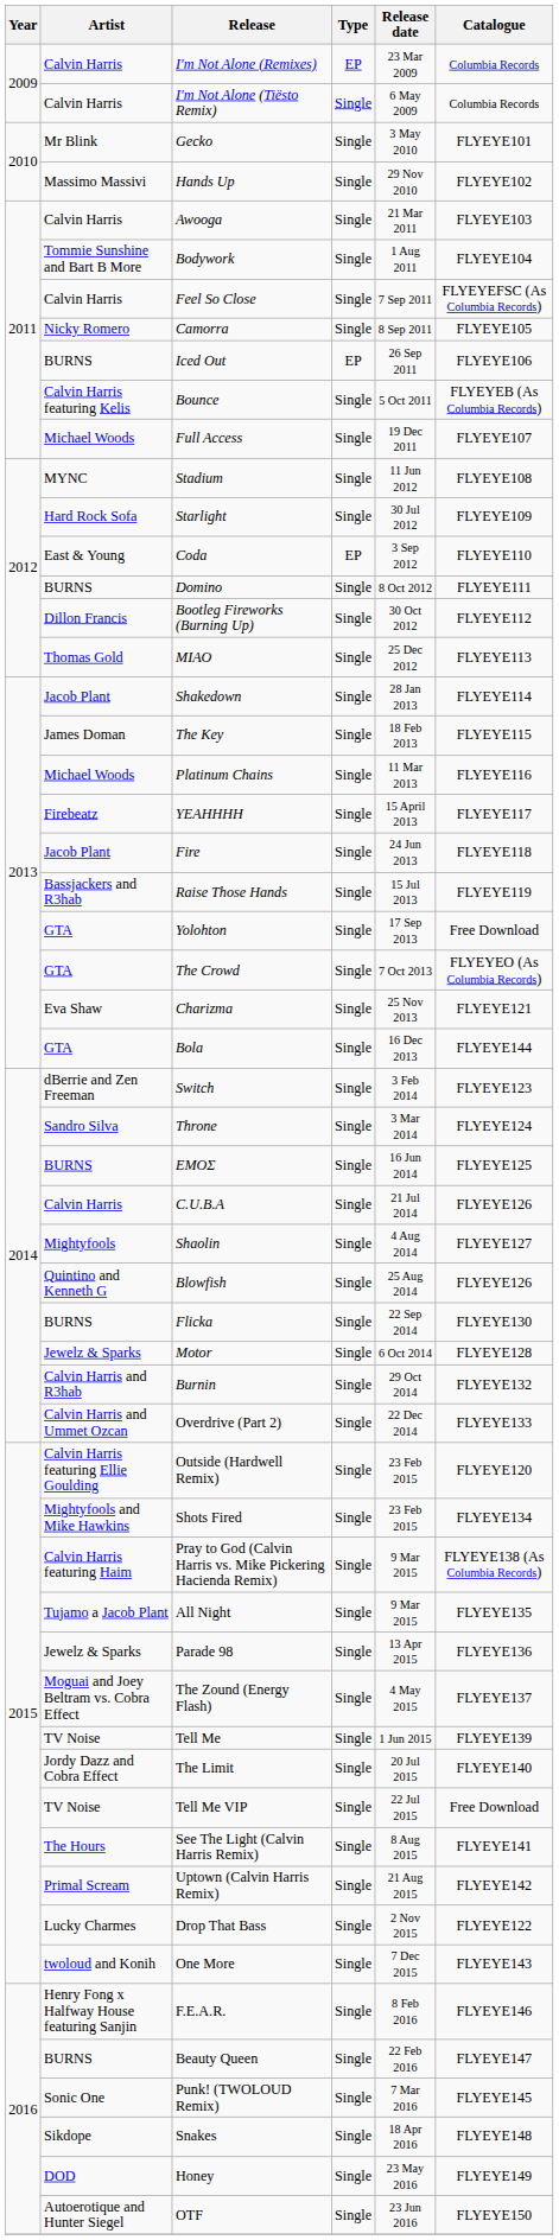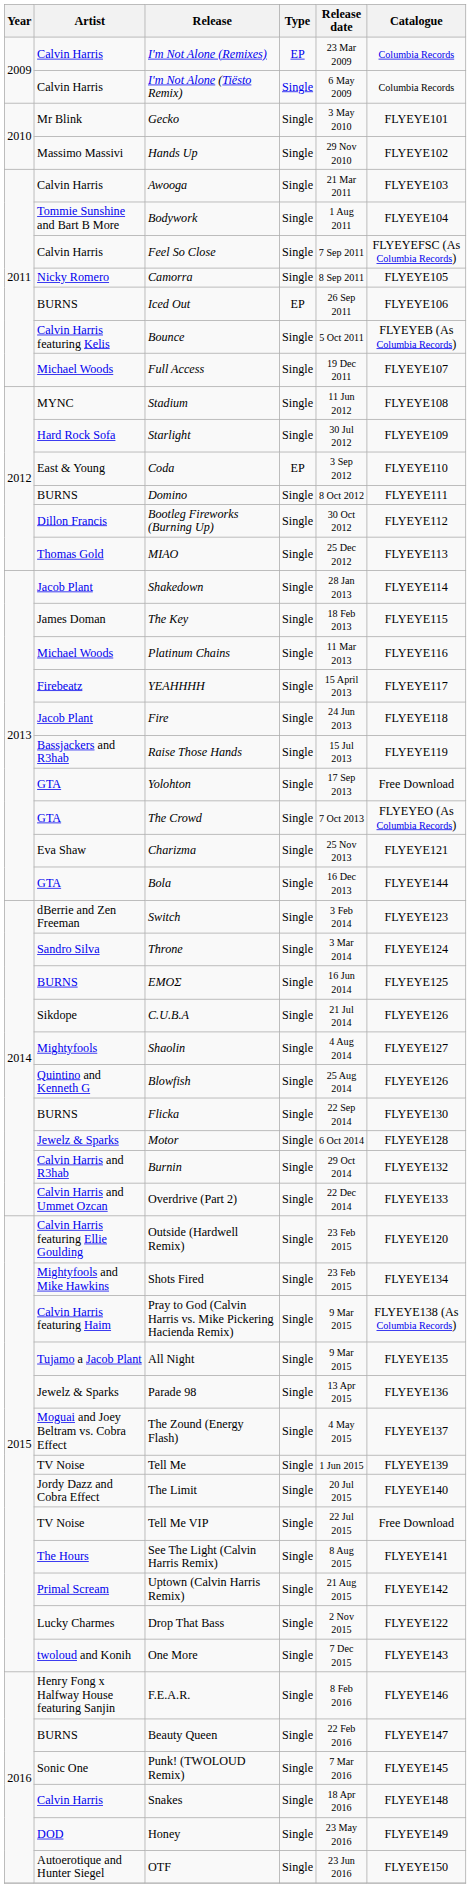 <table class="wikitable">
 <tr>
 <th>Year</th>
 <th>Artist</th>
 <th>Release</th>
 <th>Type</th>
 <th>Release date</th>
 <th>Catalogue</th>
 </tr>
 <tr>
 <td rowspan="2">2009</td>
 <td><a href='#'>Calvin Harris</a></td>
 <td><em><a href='#'>I'm Not Alone (Remixes)</a></em></td>
 <td align="center"><a href='#'>EP</a></td>
 <td align="center"><small>23 Mar 2009</small></td>
 <td align="center"><small><a href='#'>Columbia Records</a></small></td>
 </tr>
 <tr>
 <td>Calvin Harris</td>
 <td><em><a href='#'>I'm Not Alone</a> (<a href='#'>Tiësto</a> Remix)</em></td>
 <td align="center"><a href='#'>Single</a></td>
 <td align="center"><small>6 May 2009</small></td>
 <td align="center"><small>Columbia Records</small></td>
 </tr>
 <tr>
 <td rowspan="2">2010</td>
 <td>Mr Blink</td>
 <td><em>Gecko</em></td>
 <td align="center">Single</td>
 <td align="center"><small>3 May 2010</small></td>
 <td align="center">FLYEYE101</td>
 </tr>
 <tr>
 <td>Massimo Massivi</td>
 <td><em>Hands Up</em></td>
 <td align="center">Single</td>
 <td align="center"><small>29 Nov 2010</small></td>
 <td align="center">FLYEYE102</td>
 </tr>
 <tr>
 <td rowspan="7">2011</td>
 <td>Calvin Harris</td>
 <td><em>Awooga</em></td>
 <td align="center">Single</td>
 <td align="center"><small>21 Mar 2011</small></td>
 <td align="center">FLYEYE103</td>
 </tr>
 <tr>
 <td><a href='#'>Tommie Sunshine</a> and Bart B More</td>
 <td><em>Bodywork</em></td>
 <td align="center">Single</td>
 <td align="center"><small>1 Aug 2011</small></td>
 <td align="center">FLYEYE104</td>
 </tr>
 <tr>
 <td>Calvin Harris</td>
 <td><em>Feel So Close</em></td>
 <td align="center">Single</td>
 <td align="center"><small>7 Sep 2011</small></td>
 <td align="center">FLYEYEFSC (As <small><a href='#'>Columbia Records</a></small>)</td>
 </tr>
 <tr>
 <td><a href='#'>Nicky Romero</a></td>
 <td><em>Camorra</em></td>
 <td align="center">Single</td>
 <td align="center"><small>8 Sep 2011</small></td>
 <td align="center">FLYEYE105</td>
 </tr>
 <tr>
 <td>BURNS</td>
 <td><em>Iced Out</em></td>
 <td align="center">EP</td>
 <td align="center"><small>26 Sep 2011</small></td>
 <td align="center">FLYEYE106</td>
 </tr>
 <tr>
 <td><a href='#'>Calvin Harris</a> featuring <a href='#'>Kelis</a></td>
 <td><em>Bounce</em></td>
 <td align="center">Single</td>
 <td align="center"><small>5 Oct 2011</small></td>
 <td align="center">FLYEYEB (As <small><a href='#'>Columbia Records</a></small>)</td>
 </tr>
 <tr>
 <td><a href='#'>Michael Woods</a></td>
 <td><em>Full Access</em></td>
 <td align="center">Single</td>
 <td align="center"><small>19 Dec 2011</small></td>
 <td align="center">FLYEYE107</td>
 </tr>
 <tr>
 <td rowspan="6">2012</td>
 <td>MYNC</td>
 <td><em>Stadium</em></td>
 <td align="center">Single</td>
 <td align="center"><small>11 Jun 2012</small></td>
 <td align="center">FLYEYE108</td>
 </tr>
 <tr>
 <td><a href='#'>Hard Rock Sofa</a></td>
 <td><em>Starlight</em></td>
 <td align="center">Single</td>
 <td align="center"><small>30 Jul 2012</small></td>
 <td align="center">FLYEYE109</td>
 </tr>
 <tr>
 <td>East & Young</td>
 <td><em>Coda</em></td>
 <td align="center">EP</td>
 <td align="center"><small>3 Sep 2012</small></td>
 <td align="center">FLYEYE110</td>
 </tr>
 <tr>
 <td>BURNS</td>
 <td><em>Domino</em></td>
 <td align="center">Single</td>
 <td align="center"><small>8 Oct 2012</small></td>
 <td align="center">FLYEYE111</td>
 </tr>
 <tr>
 <td><a href='#'>Dillon Francis</a></td>
 <td><em>Bootleg Fireworks (Burning Up)</em></td>
 <td align="center">Single</td>
 <td align="center"><small>30 Oct 2012</small></td>
 <td align="center">FLYEYE112</td>
 </tr>
 <tr>
 <td><a href='#'>Thomas Gold</a></td>
 <td><em>MIAO</em></td>
 <td align="center">Single</td>
 <td align="center"><small>25 Dec 2012</small></td>
 <td align="center">FLYEYE113</td>
 </tr>
 <tr>
 <td rowspan="10">2013</td>
 <td><a href='#'>Jacob Plant</a></td>
 <td><em>Shakedown</em></td>
 <td align="center">Single</td>
 <td align="center"><small>28 Jan 2013</small></td>
 <td align="center">FLYEYE114</td>
 </tr>
 <tr>
 <td>James Doman</td>
 <td><em>The Key</em></td>
 <td align="center">Single</td>
 <td align="center"><small>18 Feb 2013</small></td>
 <td align="center">FLYEYE115</td>
 </tr>
 <tr>
 <td><a href='#'>Michael Woods</a></td>
 <td><em>Platinum Chains</em></td>
 <td align="center">Single</td>
 <td align="center"><small>11 Mar 2013</small></td>
 <td align="center">FLYEYE116</td>
 </tr>
 <tr>
 <td><a href='#'>Firebeatz</a></td>
 <td><em>YEAHHHH</em></td>
 <td align="center">Single</td>
 <td align="center"><small>15 April 2013</small></td>
 <td align="center">FLYEYE117</td>
 </tr>
 <tr>
 <td><a href='#'>Jacob Plant</a></td>
 <td><em>Fire</em></td>
 <td align="center">Single</td>
 <td align="center"><small>24 Jun 2013</small></td>
 <td align="center">FLYEYE118</td>
 </tr>
 <tr>
 <td><a href='#'>Bassjackers</a> and <a href='#'>R3hab</a></td>
 <td><em>Raise Those Hands</em></td>
 <td align="center">Single</td>
 <td align="center"><small>15 Jul 2013</small></td>
 <td align="center">FLYEYE119</td>
 </tr>
 <tr>
 <td><a href='#'>GTA</a></td>
 <td><em>Yolohton</em></td>
 <td align="center">Single</td>
 <td align="center"><small>17 Sep 2013</small></td>
 <td align="center">Free Download</td>
 </tr>
 <tr>
 <td><a href='#'>GTA</a></td>
 <td><em>The Crowd</em></td>
 <td align="center">Single</td>
 <td align="center"><small>7 Oct 2013</small></td>
 <td align="center">FLYEYEO (As <small><a href='#'>Columbia Records</a></small>)</td>
 </tr>
 <tr>
 <td>Eva Shaw</td>
 <td><em>Charizma</em></td>
 <td align="center">Single</td>
 <td align="center"><small>25 Nov 2013</small></td>
 <td align="center">FLYEYE121</td>
 </tr>
 <tr>
 <td><a href='#'>GTA</a></td>
 <td><em>Bola</em></td>
 <td align="center">Single</td>
 <td align="center"><small>16 Dec 2013</small></td>
 <td align="center">FLYEYE144</td>
 </tr>
 <tr>
 <td rowspan="10">2014</td>
 <td>dBerrie and Zen Freeman</td>
 <td><em>Switch</em></td>
 <td align="center">Single</td>
 <td align="center"><small>3 Feb 2014</small></td>
 <td align="center">FLYEYE123</td>
 </tr>
 <tr>
 <td><a href='#'>Sandro Silva</a></td>
 <td><em>Throne</em></td>
 <td align="center">Single</td>
 <td align="center"><small>3 Mar 2014</small></td>
 <td align="center">FLYEYE124</td>
 </tr>
 <tr>
 <td><a href='#'>BURNS</a></td>
 <td><em>EMOΣ</em></td>
 <td align="center">Single</td>
 <td align="center"><small>16 Jun 2014</small></td>
 <td align="center">FLYEYE125</td>
 </tr>
 <tr>
-<td><a href='#'>Calvin Harris</a></td>
+<td>Sikdope</td>
 <td><em>C.U.B.A</em></td>
 <td align="center">Single</td>
 <td align="center"><small>21 Jul 2014</small></td>
 <td align="center">FLYEYE126</td>
 </tr>
 <tr>
 <td><a href='#'>Mightyfools</a></td>
 <td><em>Shaolin</em></td>
 <td align="center">Single</td>
 <td align="center"><small>4 Aug 2014</small></td>
 <td align="center">FLYEYE127</td>
 </tr>
 <tr>
 <td><a href='#'>Quintino</a> and <a href='#'>Kenneth G</a></td>
 <td><em>Blowfish</em></td>
 <td align="center">Single</td>
 <td align="center"><small>25 Aug 2014</small></td>
 <td align="center">FLYEYE126</td>
 </tr>
 <tr>
 <td>BURNS</td>
 <td><em>Flicka</em></td>
 <td align="center">Single</td>
 <td align="center"><small>22 Sep 2014</small></td>
 <td align="center">FLYEYE130</td>
 </tr>
 <tr>
 <td><a href='#'>Jewelz & Sparks</a></td>
 <td><em>Motor</em></td>
 <td align="center">Single</td>
 <td align="center"><small>6 Oct 2014</small></td>
 <td align="center">FLYEYE128</td>
 </tr>
 <tr>
 <td><a href='#'>Calvin Harris</a> and <a href='#'>R3hab</a></td>
 <td><em>Burnin<strong></td>
 <td align="center">Single</td>
 <td align="center"><small>29 Oct 2014</small></td>
 <td align="center">FLYEYE132</td>
 </tr>
 <tr>
 <td><a href='#'>Calvin Harris</a> and <a href='#'>Ummet Ozcan</a></td>
 <td></em>Overdrive (Part 2)<em></td>
 <td align="center">Single</td>
 <td align="center"><small>22 Dec 2014</small></td>
 <td align="center">FLYEYE133</td>
 </tr>
 <tr>
 <td rowspan="13">2015</td>
 <td><a href='#'>Calvin Harris</a> featuring <a href='#'>Ellie Goulding</a></td>
 <td></em>Outside (Hardwell Remix)<em></td>
 <td align="center">Single</td>
 <td align="center"><small>23 Feb 2015</small></td>
 <td align="center">FLYEYE120</td>
 </tr>
 <tr>
 <td><a href='#'>Mightyfools</a> and <a href='#'>Mike Hawkins</a></td>
 <td></em>Shots Fired<em></td>
 <td align="center">Single</td>
 <td align="center"><small>23 Feb 2015</small></td>
 <td align="center">FLYEYE134</td>
 </tr>
 <tr>
 <td><a href='#'>Calvin Harris</a> featuring <a href='#'>Haim</a></td>
 <td></em>Pray to God (Calvin Harris vs. Mike Pickering Hacienda Remix)<em></td>
 <td align="center">Single</td>
 <td align="center"><small>9 Mar 2015</small></td>
 <td align="center">FLYEYE138 (As <small><a href='#'>Columbia Records</a></small>)</td>
 </tr>
 <tr>
 <td><a href='#'>Tujamo</a> a <a href='#'>Jacob Plant</a></td>
 <td></em>All Night<em></td>
 <td align="center">Single</td>
 <td align="center"><small>9 Mar 2015</small></td>
 <td align="center">FLYEYE135</td>
 </tr>
 <tr>
 <td>Jewelz & Sparks</td>
 <td></em>Parade 98<em></td>
 <td align="center">Single</td>
 <td align="center"><small>13 Apr 2015</small></td>
 <td align="center">FLYEYE136</td>
 </tr>
 <tr>
 <td><a href='#'>Moguai</a> and Joey Beltram vs. Cobra Effect</td>
 <td></em>The Zound (Energy Flash)<em></td>
 <td align="center">Single</td>
 <td align="center"><small>4 May 2015</small></td>
 <td align="center">FLYEYE137</td>
 </tr>
 <tr>
 <td>TV Noise</td>
 <td></em>Tell Me<em></td>
 <td align="center">Single</td>
 <td align="center"><small>1 Jun 2015</small></td>
 <td align="center">FLYEYE139</td>
 </tr>
 <tr>
 <td>Jordy Dazz and Cobra Effect</td>
 <td></em>The Limit<em></td>
 <td align="center">Single</td>
 <td align="center"><small>20 Jul 2015</small></td>
 <td align="center">FLYEYE140</td>
 </tr>
 <tr>
 <td>TV Noise</td>
 <td></em>Tell Me VIP<em></td>
 <td align="center">Single</td>
 <td align="center"><small>22 Jul 2015</small></td>
 <td align="center">Free Download</td>
 </tr>
 <tr>
 <td><a href='#'>The Hours</a></td>
 <td></em>See The Light (Calvin Harris Remix)<em></td>
 <td align="center">Single</td>
 <td align="center"><small>8 Aug 2015</small></td>
 <td align="center">FLYEYE141</td>
 </tr>
 <tr>
 <td><a href='#'>Primal Scream</a></td>
 <td></em>Uptown (Calvin Harris Remix)<em></td>
 <td align="center">Single</td>
 <td align="center"><small>21 Aug 2015</small></td>
 <td align="center">FLYEYE142</td>
 </tr>
 <tr>
 <td>Lucky Charmes</td>
 <td></em>Drop That Bass<em></td>
 <td align="center">Single</td>
 <td align="center"><small>2 Nov 2015</small></td>
 <td align="center">FLYEYE122</td>
 </tr>
 <tr>
 <td><a href='#'>twoloud</a> and Konih</td>
 <td></em>One More<em></td>
 <td align="center">Single</td>
 <td align="center"><small>7 Dec 2015</small></td>
 <td align="center">FLYEYE143</td>
 </tr>
 <tr>
 <td rowspan="6">2016</td>
 <td>Henry Fong x Halfway House featuring Sanjin</td>
 <td></em>F.E.A.R.<em></td>
 <td align="center">Single</td>
 <td align="center"><small>8 Feb 2016</small></td>
 <td align="center">FLYEYE146</td>
 </tr>
 <tr>
 <td>BURNS</td>
 <td></em>Beauty Queen<em></td>
 <td align="center">Single</td>
 <td align="center"><small>22 Feb 2016</small></td>
 <td align="center">FLYEYE147</td>
 </tr>
 <tr>
 <td>Sonic One</td>
 <td></em>Punk! (TWOLOUD Remix)<em></td>
 <td align="center">Single</td>
 <td align="center"><small>7 Mar 2016</small></td>
 <td align="center">FLYEYE145</td>
 </tr>
 <tr>
-<td>Sikdope</td>
+<td><a href='#'>Calvin Harris</a></td>
 <td></em>Snakes<em></td>
 <td align="center">Single</td>
 <td align="center"><small>18 Apr 2016</small></td>
 <td align="center">FLYEYE148</td>
 </tr>
 <tr>
 <td><a href='#'>DOD</a></td>
 <td></em>Honey<em></td>
 <td align="center">Single</td>
 <td align="center"><small>23 May 2016</small></td>
 <td align="center">FLYEYE149</td>
 </tr>
 <tr>
 <td>Autoerotique and Hunter Siegel</td>
 <td></em>OTF<em></td>
 <td align="center">Single</td>
 <td align="center"><small>23 Jun 2016</small></td>
 <td align="center">FLYEYE150</td>
 </tr>
 <tr>
 </tr>
 </table>
